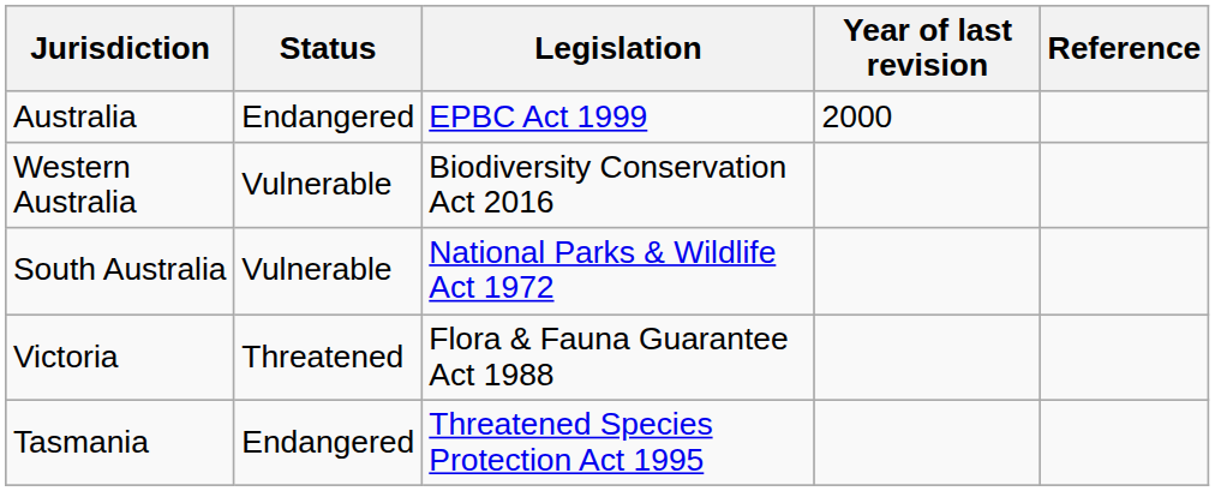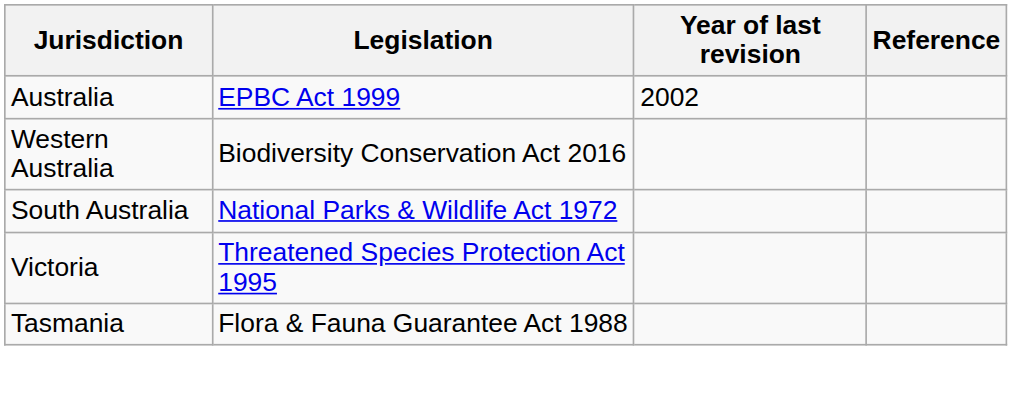 <table class="wikitable">
 <tr>
 <th>Jurisdiction</th>
-<th>Status</th>
 <th>Legislation</th>
 <th>Year of last revision</th>
 <th>Reference</th>
 </tr>
 <tr>
 <td>Australia</td>
-<td>Endangered</td>
 <td><a href='#'>EPBC Act 1999</a></td>
-<td>2000</td>
+<td>2002</td>
 <td></td>
 </tr>
 <tr>
 <td>Western Australia</td>
-<td>Vulnerable</td>
 <td>Biodiversity Conservation Act 2016</td>
 <td></td>
 <td></td>
 </tr>
 <tr>
 <td>South Australia</td>
-<td>Vulnerable</td>
 <td><a href='#'>National Parks & Wildlife Act 1972</a></td>
 <td></td>
 <td></td>
 </tr>
 <tr>
 <td>Victoria</td>
-<td>Threatened</td>
-<td>Flora & Fauna Guarantee Act 1988</td>
+<td><a href='#'>Threatened Species Protection Act 1995</a></td>
 <td></td>
 <td></td>
 </tr>
 <tr>
 <td>Tasmania</td>
-<td>Endangered</td>
-<td><a href='#'>Threatened Species Protection Act 1995</a></td>
+<td>Flora & Fauna Guarantee Act 1988</td>
 <td></td>
 <td></td>
 </tr>
 </table>
